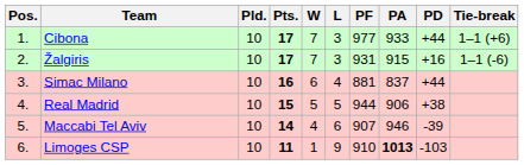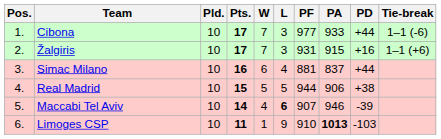 <table class="wikitable" style="text-align:center">
 <tr>
 <th width=15>Pos.</th>
 <th width=220>Team</th>
 <th width=20>Pld.</th>
 <th width=20>Pts.</th>
 <th width=20>W</th>
 <th width=20>L</th>
 <th width=20>PF</th>
 <th width=20>PA</th>
 <th width=20>PD</th>
 <th>Tie-break</th>
 </tr>
 <tr style="background: #ccffcc;">
 <td>1.</td>
 <td align=left> <a href='#'>Cibona</a></td>
 <td>10</td>
 <td><strong>17</strong></td>
 <td>7</td>
 <td>3</td>
 <td>977</td>
 <td>933</td>
 <td>+44</td>
-<td>1–1 (+6)</td>
+<td>1–1 (-6)</td>
 </tr>
 <tr style="background: #ccffcc;">
 <td>2.</td>
 <td align=left> <a href='#'>Žalgiris</a></td>
 <td>10</td>
 <td><strong>17</strong></td>
 <td>7</td>
 <td>3</td>
 <td>931</td>
 <td>915</td>
 <td>+16</td>
-<td>1–1 (-6)</td>
+<td>1–1 (+6)</td>
 </tr>
 <tr style="background: #ffcccc;">
 <td>3.</td>
 <td align=left> <a href='#'>Simac Milano</a></td>
 <td>10</td>
 <td><strong>16</strong></td>
 <td>6</td>
 <td>4</td>
 <td>881</td>
 <td>837</td>
 <td>+44</td>
 <td></td>
 </tr>
 <tr style="background: #ffcccc;">
 <td>4.</td>
 <td align=left> <a href='#'>Real Madrid</a></td>
 <td>10</td>
 <td><strong>15</strong></td>
 <td>5</td>
 <td>5</td>
 <td>944</td>
 <td>906</td>
 <td>+38</td>
 <td></td>
 </tr>
 <tr style="background:#ffcccc;">
 <td>5.</td>
 <td align=left> <a href='#'>Maccabi Tel Aviv</a></td>
 <td>10</td>
 <td><strong>14</strong></td>
 <td>4</td>
-<td>6</td>
+<td><strong>6</strong></td>
 <td>907</td>
 <td>946</td>
 <td>-39</td>
 <td></td>
 </tr>
 <tr style="background:#ffcccc;">
 <td>6.</td>
 <td align=left> <a href='#'>Limoges CSP</a></td>
 <td>10</td>
 <td><strong>11</strong></td>
 <td>1</td>
 <td>9</td>
 <td>910</td>
 <td><strong>1013</strong></td>
 <td>-103</td>
 <td></td>
 </tr>
 </table>
